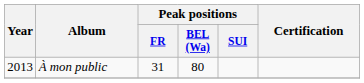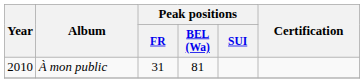 <table class="wikitable">
 <tr>
 <th align="center" rowspan="2" width="10">Year</th>
 <th align="center" rowspan="2" width="120">Album</th>
 <th align="center" colspan="3" width="30">Peak positions</th>
 <th align="center" rowspan="2" width="120">Certification</th>
 </tr>
 <tr>
 <th scope="col" style="width:3em;font-size:90%;"><a href='#'>FR</a><br></th>
 <th scope="col" style="width:3em;font-size:90%;"><a href='#'>BEL <br>(Wa)</a><br></th>
 <th scope="col" style="width:3em;font-size:90%;"><a href='#'>SUI</a><br></th>
 </tr>
 <tr>
-<td align="center" rowspan="1">2013</td>
+<td align="center" rowspan="1">2010</td>
 <td><em>À mon public</em></td>
 <td align="center">31</td>
-<td align="center">80</td>
+<td align="center">81</td>
 <td align="center"></td>
 <td align="center"></td>
 </tr>
 <tr>
 </tr>
 </table>
